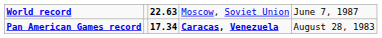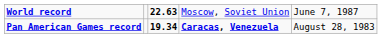 <table class="wikitable">
 <tr>
 <td><strong><a href='#'>World record</a></strong></td>
 <td></td>
 <td><strong>22.63</strong></td>
 <td><a href='#'>Moscow</a>, <a href='#'>Soviet Union</a></td>
 <td>June 7, 1987</td>
 </tr>
 <tr>
 <td><strong><a href='#'>Pan American Games record</a></strong></td>
 <td></td>
-<td><strong>17.34</strong></td>
+<td><strong>19.34</strong></td>
 <td><strong><a href='#'>Caracas</a>, <a href='#'>Venezuela</a></strong></td>
 <td>August 28, 1983</td>
 </tr>
 </table>
